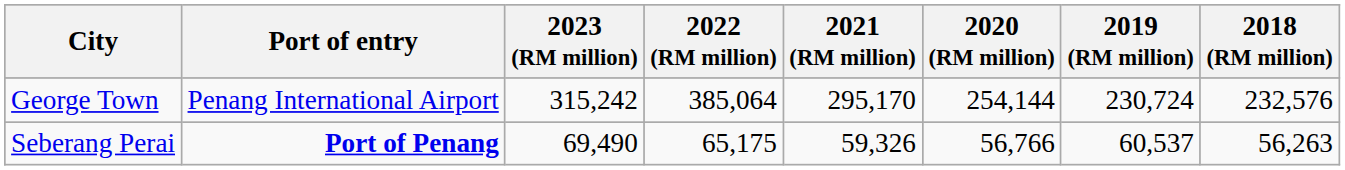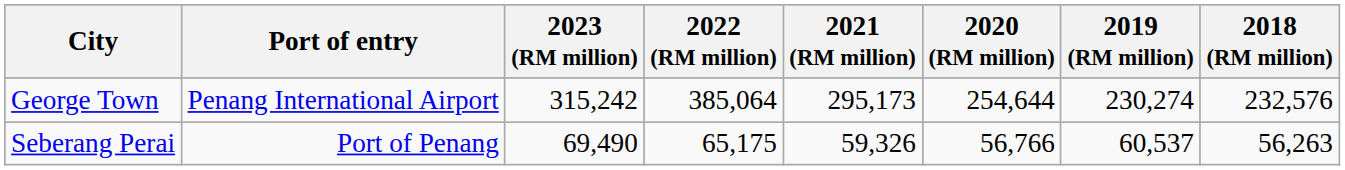 <table class="wikitable sortable mw-collapsible" style="text-align:right">
 <tr>
 <th>City</th>
 <th>Port of entry</th>
 <th>2023<br><small>(RM million)</small></th>
 <th>2022<br><small>(RM million)</small></th>
 <th>2021<br><small>(RM million)</small></th>
 <th>2020<br><small>(RM million)</small></th>
 <th>2019<br><small>(RM million)</small></th>
 <th>2018<br><small>(RM million)</small></th>
 </tr>
 <tr>
 <td align="left"><a href='#'>George Town</a></td>
 <td><a href='#'>Penang International Airport</a></td>
 <td align="right">315,242</td>
 <td align="right">385,064</td>
-<td align="right">295,170</td>
-<td align="right">254,144</td>
-<td align="right">230,724</td>
+<td align="right">295,173</td>
+<td align="right">254,644</td>
+<td align="right">230,274</td>
 <td align="right">232,576</td>
 </tr>
 <tr>
 <td align="left"><a href='#'>Seberang Perai</a></td>
-<td><strong><a href='#'>Port of Penang</a></strong></td>
+<td><a href='#'>Port of Penang</a></td>
 <td align="right">69,490</td>
 <td align="right">65,175</td>
 <td align="right">59,326</td>
 <td align="right">56,766</td>
 <td align="right">60,537</td>
 <td align="right">56,263</td>
 </tr>
 </table>
